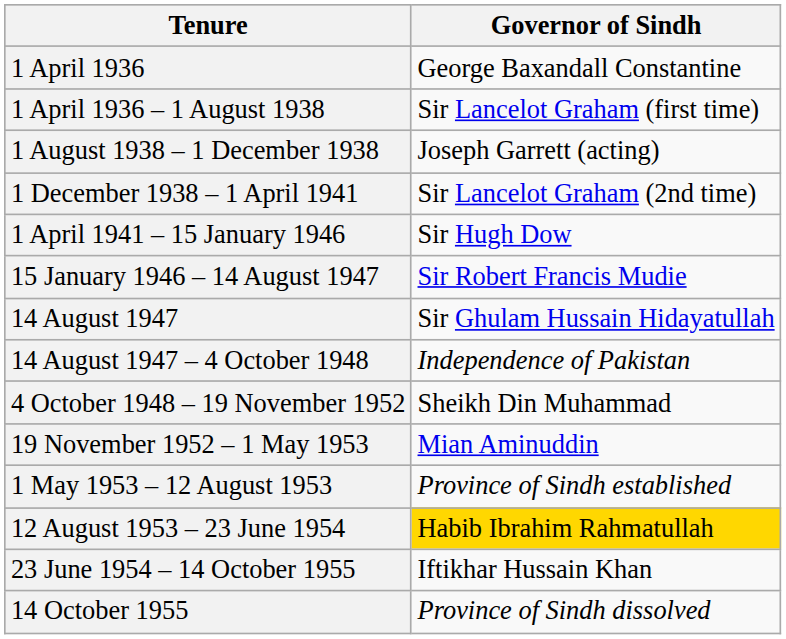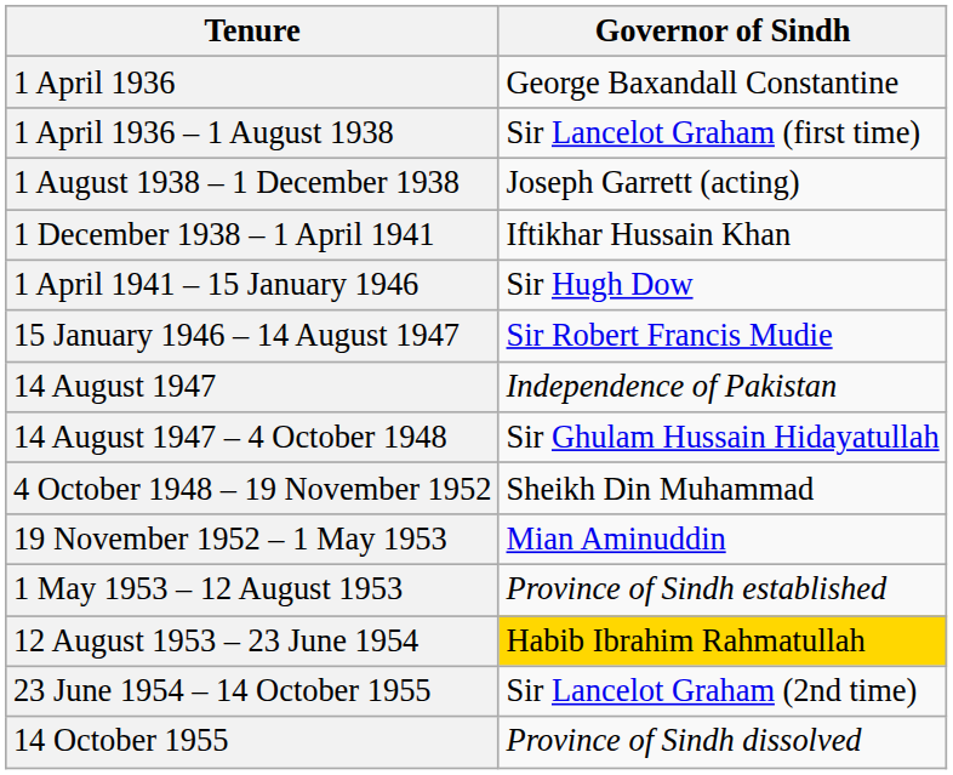 <table class="wikitable">
 <tr>
 <th scope="col">Tenure</th>
 <th scope="col">Governor of Sindh</th>
 </tr>
 <tr>
 <th style="text-align: left; font-weight: normal;" scope="row">1 April 1936</th>
 <td>George Baxandall Constantine</td>
 </tr>
 <tr>
 <th style="text-align: left; font-weight: normal;" scope="row">1 April 1936 – 1 August 1938</th>
 <td>Sir <a href='#'>Lancelot Graham</a> (first time)</td>
 </tr>
 <tr>
 <th style="text-align: left; font-weight: normal;" scope="row">1 August 1938 – 1 December 1938</th>
 <td>Joseph Garrett (acting)</td>
 </tr>
 <tr>
 <th style="text-align: left; font-weight: normal;" scope="row">1 December 1938 – 1 April 1941</th>
-<td>Sir <a href='#'>Lancelot Graham</a> (2nd time)</td>
+<td>Iftikhar Hussain Khan</td>
 </tr>
 <tr>
 <th style="text-align: left; font-weight: normal;" scope="row">1 April 1941 – 15 January 1946</th>
 <td>Sir <a href='#'>Hugh Dow</a></td>
 </tr>
 <tr>
 <th style="text-align: left; font-weight: normal;" scope="row">15 January 1946 – 14 August 1947</th>
 <td><a href='#'>Sir Robert Francis Mudie</a></td>
 </tr>
 <tr>
 <th style="text-align: left; font-weight: normal;" scope="row">14 August 1947</th>
-<td>Sir <a href='#'>Ghulam Hussain Hidayatullah</a></td>
+<td style="font-style: italic;">Independence of Pakistan</td>
 </tr>
 <tr>
 <th style="text-align: left; font-weight: normal;" scope="row">14 August 1947 – 4 October 1948</th>
-<td style="font-style: italic;">Independence of Pakistan</td>
+<td>Sir <a href='#'>Ghulam Hussain Hidayatullah</a></td>
 </tr>
 <tr>
 <th style="text-align: left; font-weight: normal;" scope="row">4 October 1948 – 19 November 1952</th>
 <td>Sheikh Din Muhammad</td>
 </tr>
 <tr>
 <th style="text-align: left; font-weight: normal;" scope="row">19 November 1952 – 1 May 1953</th>
 <td><a href='#'>Mian Aminuddin</a></td>
 </tr>
 <tr>
 <th style="text-align: left; font-weight: normal;" scope="row">1 May 1953 – 12 August 1953</th>
 <td style="font-style: italic;">Province of Sindh established</td>
 </tr>
 <tr>
 <th style="text-align: left; font-weight: normal;" scope="row">12 August 1953 – 23 June 1954</th>
 <td style="background: gold;">Habib Ibrahim Rahmatullah</td>
 </tr>
 <tr>
 <th style="text-align: left; font-weight: normal;" scope="row">23 June 1954 – 14 October 1955</th>
-<td>Iftikhar Hussain Khan</td>
+<td>Sir <a href='#'>Lancelot Graham</a> (2nd time)</td>
 </tr>
 <tr>
 <th style="text-align: left; font-weight: normal;" scope="row">14 October 1955</th>
 <td style="font-style: italic;">Province of Sindh dissolved</td>
 </tr>
 </table>
